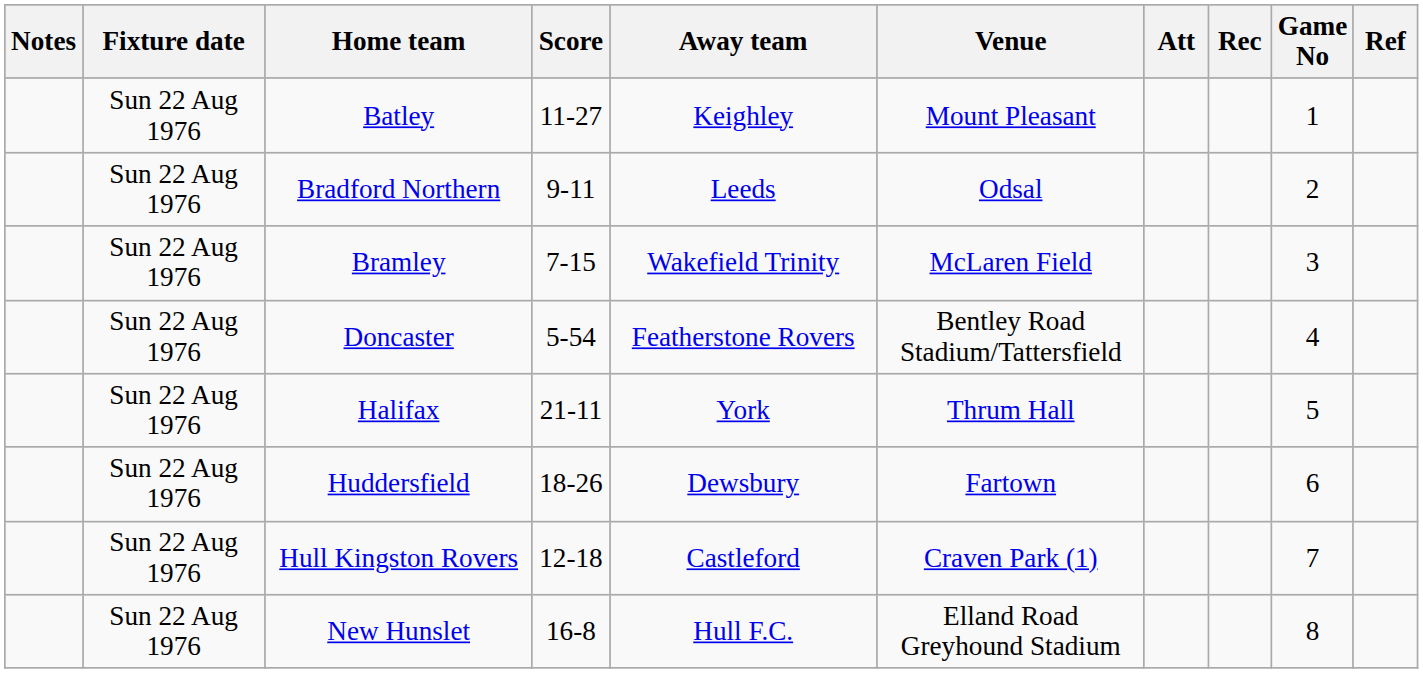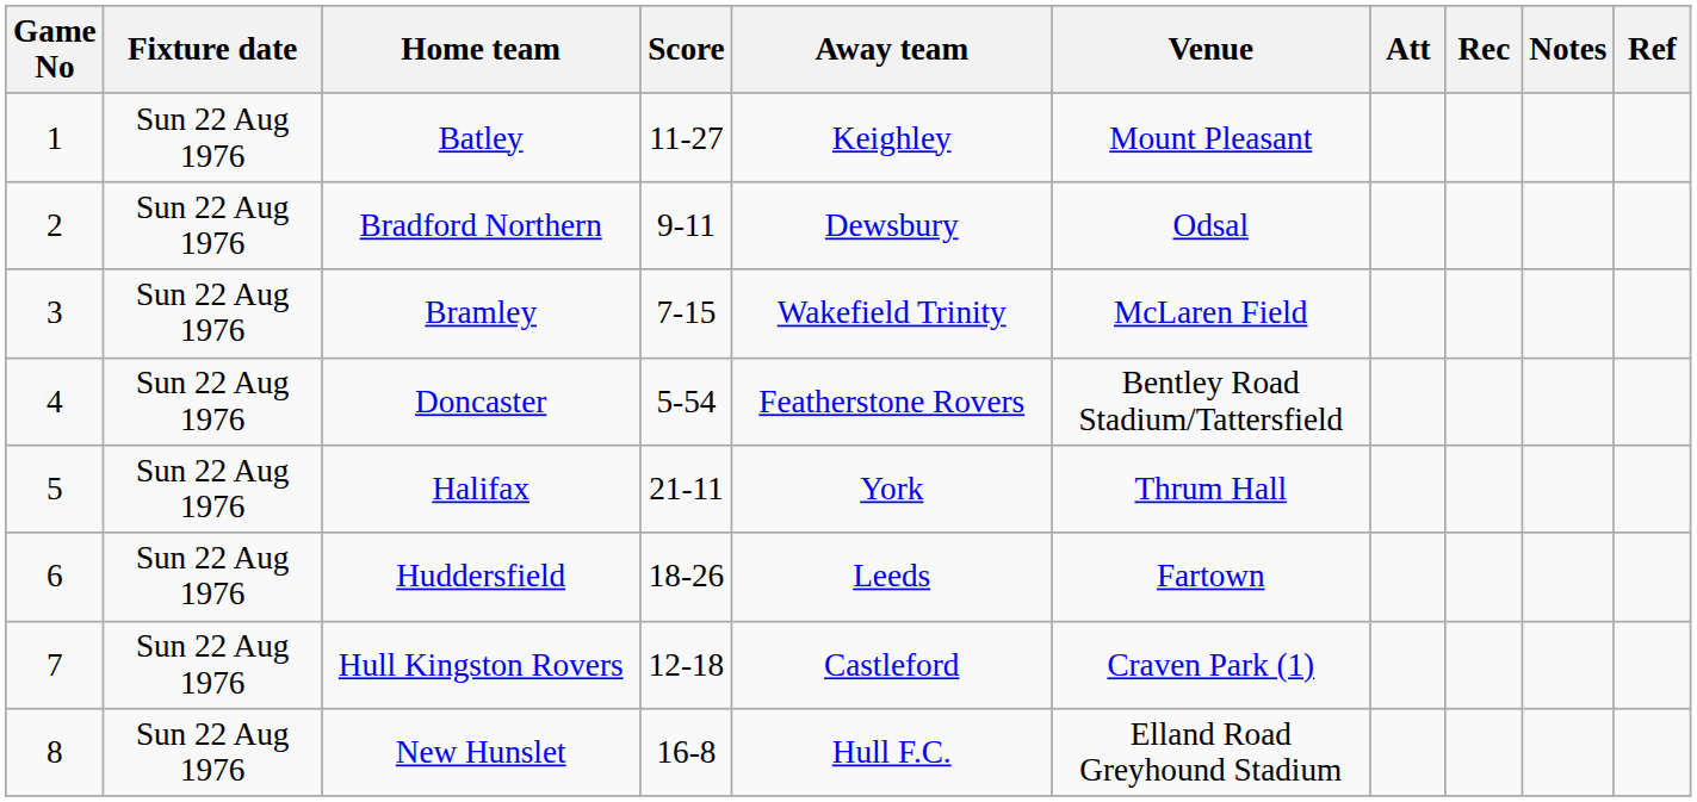 <table class="wikitable" style="text-align:center;">
 <tr>
-<th width=20 abbr="Notes">Notes</th>
+<th width=20 abbr="No">Game No</th>
 <th width=100 abbr="Date">Fixture date</th>
 <th width=150 abbr="Home team">Home team</th>
 <th width=20 abbr="Score">Score</th>
 <th width=150 abbr="Away team">Away team</th>
 <th width=150 abbr="Venue">Venue</th>
 <th width=30 abbr="Att">Att</th>
 <th width=30 abbr="Rec">Rec</th>
-<th width=20 abbr="No">Game No</th>
+<th width=20 abbr="Notes">Notes</th>
 <th width=30 abbr="Ref">Ref</th>
 </tr>
 <tr>
-<td></td>
+<td>1</td>
 <td>Sun 22 Aug 1976</td>
 <td><a href='#'>Batley</a></td>
 <td>11-27</td>
 <td><a href='#'>Keighley</a></td>
 <td><a href='#'>Mount Pleasant</a></td>
 <td></td>
 <td></td>
-<td>1</td>
+<td></td>
 <td></td>
 </tr>
 <tr>
-<td></td>
+<td>2</td>
 <td>Sun 22 Aug 1976</td>
 <td><a href='#'>Bradford Northern</a></td>
 <td>9-11</td>
-<td><a href='#'>Leeds</a></td>
+<td><a href='#'>Dewsbury</a></td>
 <td><a href='#'>Odsal</a></td>
 <td></td>
 <td></td>
-<td>2</td>
+<td></td>
 <td></td>
 </tr>
 <tr>
-<td></td>
+<td>3</td>
 <td>Sun 22 Aug 1976</td>
 <td><a href='#'>Bramley</a></td>
 <td>7-15</td>
 <td><a href='#'>Wakefield Trinity</a></td>
 <td><a href='#'>McLaren Field</a></td>
 <td></td>
 <td></td>
-<td>3</td>
+<td></td>
 <td></td>
 </tr>
 <tr>
-<td></td>
+<td>4</td>
 <td>Sun 22 Aug 1976</td>
 <td><a href='#'>Doncaster</a></td>
 <td>5-54</td>
 <td><a href='#'>Featherstone Rovers</a></td>
 <td>Bentley Road Stadium/Tattersfield</td>
 <td></td>
 <td></td>
-<td>4</td>
+<td></td>
 <td></td>
 </tr>
 <tr>
-<td></td>
+<td>5</td>
 <td>Sun 22 Aug 1976</td>
 <td><a href='#'>Halifax</a></td>
 <td>21-11</td>
 <td><a href='#'>York</a></td>
 <td><a href='#'>Thrum Hall</a></td>
 <td></td>
 <td></td>
-<td>5</td>
+<td></td>
 <td></td>
 </tr>
 <tr>
-<td></td>
+<td>6</td>
 <td>Sun 22 Aug 1976</td>
 <td><a href='#'>Huddersfield</a></td>
 <td>18-26</td>
-<td><a href='#'>Dewsbury</a></td>
+<td><a href='#'>Leeds</a></td>
 <td><a href='#'>Fartown</a></td>
 <td></td>
 <td></td>
-<td>6</td>
+<td></td>
 <td></td>
 </tr>
 <tr>
-<td></td>
+<td>7</td>
 <td>Sun 22 Aug 1976</td>
 <td><a href='#'>Hull Kingston Rovers</a></td>
 <td>12-18</td>
 <td><a href='#'>Castleford</a></td>
 <td><a href='#'>Craven Park (1)</a></td>
 <td></td>
 <td></td>
-<td>7</td>
+<td></td>
 <td></td>
 </tr>
 <tr>
-<td></td>
+<td>8</td>
 <td>Sun 22 Aug 1976</td>
 <td><a href='#'>New Hunslet</a></td>
 <td>16-8</td>
 <td><a href='#'>Hull F.C.</a></td>
 <td>Elland Road Greyhound Stadium</td>
 <td></td>
 <td></td>
-<td>8</td>
+<td></td>
 <td></td>
 </tr>
 </table>
